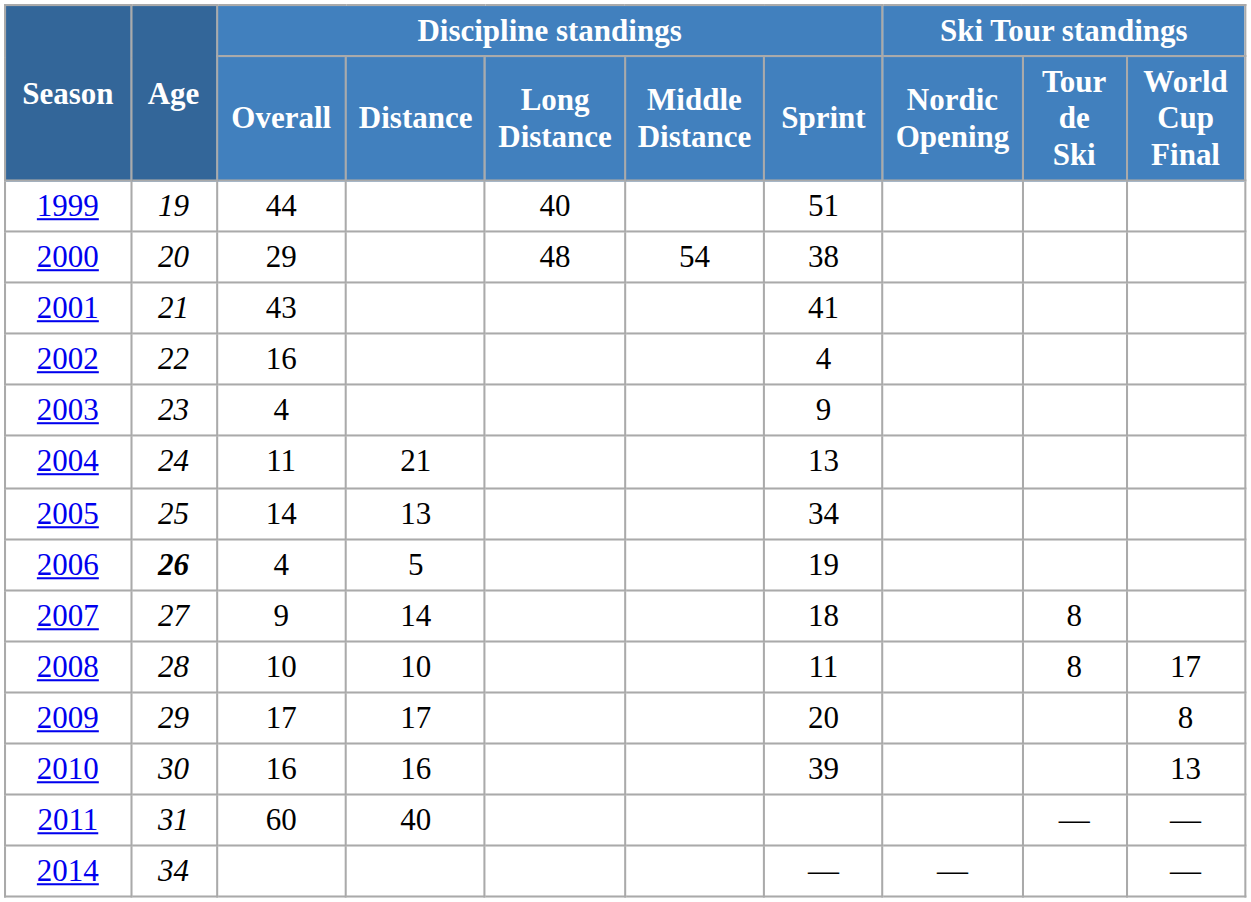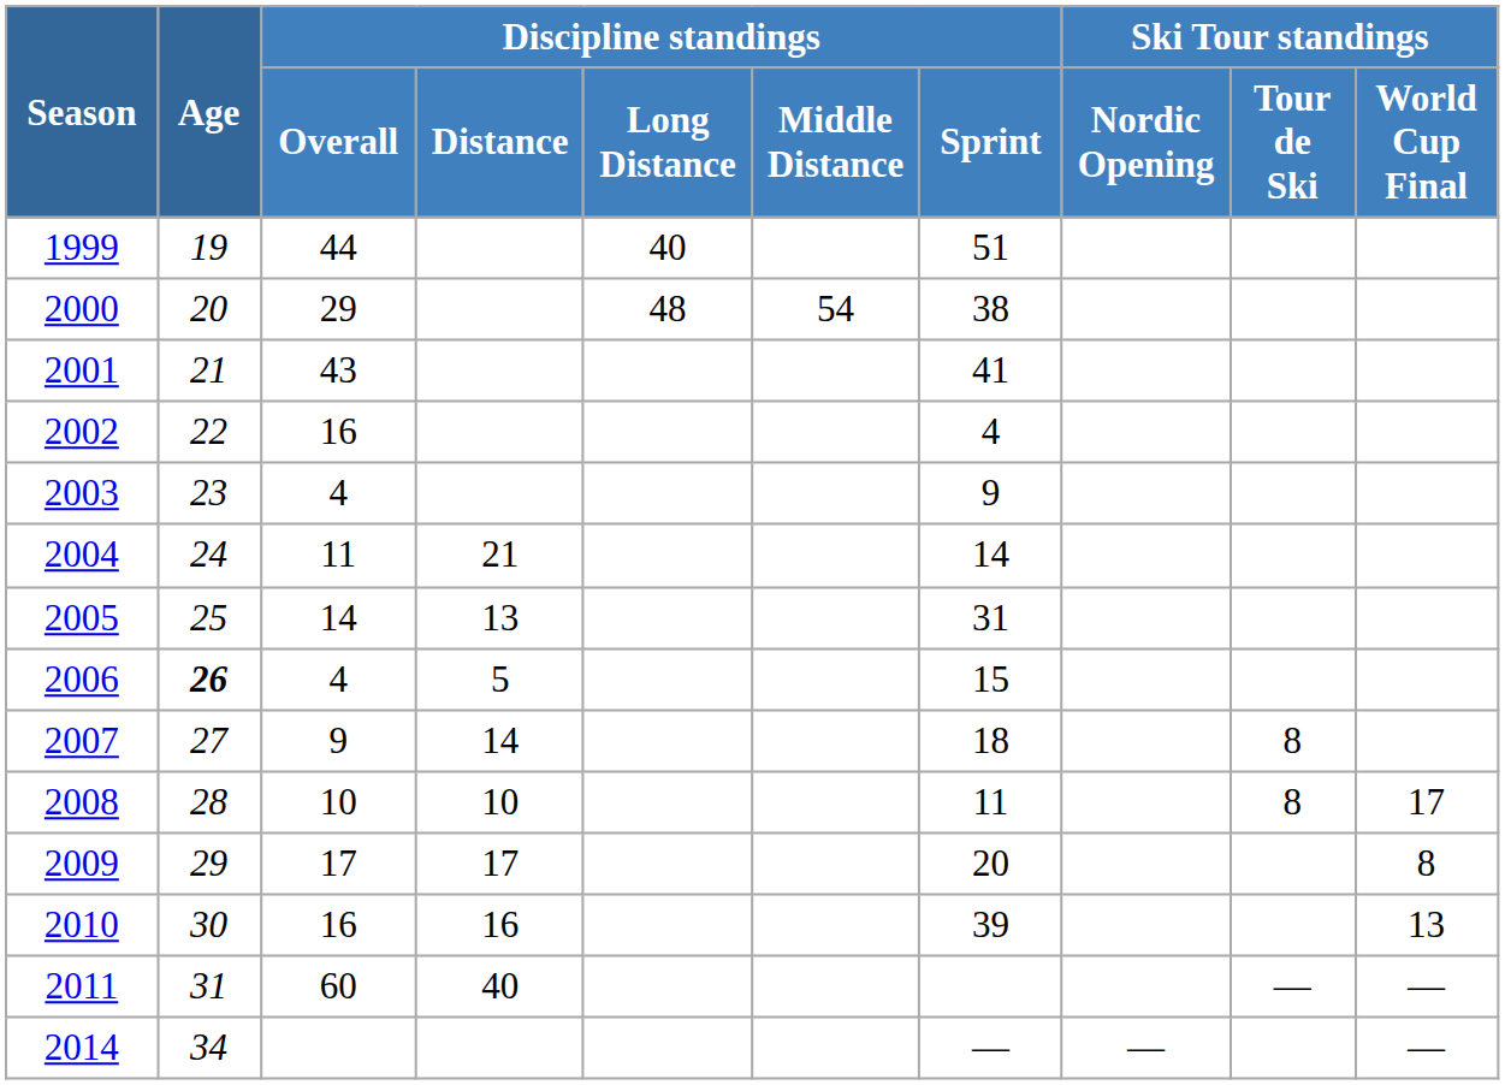 <table class="wikitable" style="font-size:95%; text-align:center; border:grey solid 1px; border-collapse:collapse; background:#ffffff;">
 <tr>
 <th style="background-color:#369; color:white; width:60px;" rowspan="2"> Season </th>
 <th style="background-color:#369; color:white; width:40px;" rowspan="2"> Age </th>
 <th style="background-color:#4180be; color:white;" colspan="5">Discipline standings</th>
 <th style="background-color:#4180be; color:white;" colspan="3">Ski Tour standings</th>
 </tr>
 <tr>
 <th style="background-color:#4180be; color:white; width:75px;">Overall</th>
 <th style="background-color:#4180be; color:white; width:75px;">Distance</th>
 <th style="background-color:#4180be; color:white; width:75px;">Long Distance</th>
 <th style="background-color:#4180be; color:white; width:75px;">Middle Distance</th>
 <th style="background-color:#4180be; color:white; width:75px;">Sprint</th>
 <th style="background-color:#4180be; color:white; width:75px;">Nordic<br>Opening</th>
 <th style="background-color:#4180be; color:white; width:75px;">Tour de<br>Ski</th>
 <th style="background-color:#4180be; color:white; width:75px;">World Cup<br>Final</th>
 </tr>
 <tr>
 <td><a href='#'>1999</a></td>
 <td><em>19</em></td>
 <td>44</td>
 <td></td>
 <td>40</td>
 <td></td>
 <td>51</td>
 <td></td>
 <td></td>
 <td></td>
 </tr>
 <tr>
 <td><a href='#'>2000</a></td>
 <td><em>20</em></td>
 <td>29</td>
 <td></td>
 <td>48</td>
 <td>54</td>
 <td>38</td>
 <td></td>
 <td></td>
 <td></td>
 </tr>
 <tr>
 <td><a href='#'>2001</a></td>
 <td><em>21</em></td>
 <td>43</td>
 <td></td>
 <td></td>
 <td></td>
 <td>41</td>
 <td></td>
 <td></td>
 <td></td>
 </tr>
 <tr>
 <td><a href='#'>2002</a></td>
 <td><em>22</em></td>
 <td>16</td>
 <td></td>
 <td></td>
 <td></td>
 <td>4</td>
 <td></td>
 <td></td>
 <td></td>
 </tr>
 <tr>
 <td><a href='#'>2003</a></td>
 <td><em>23</em></td>
 <td>4</td>
 <td></td>
 <td></td>
 <td></td>
 <td>9</td>
 <td></td>
 <td></td>
 <td></td>
 </tr>
 <tr>
 <td><a href='#'>2004</a></td>
 <td><em>24</em></td>
 <td>11</td>
 <td>21</td>
 <td></td>
 <td></td>
-<td>13</td>
+<td>14</td>
 <td></td>
 <td></td>
 <td></td>
 </tr>
 <tr>
 <td><a href='#'>2005</a></td>
 <td><em>25</em></td>
 <td>14</td>
 <td>13</td>
 <td></td>
 <td></td>
-<td>34</td>
+<td>31</td>
 <td></td>
 <td></td>
 <td></td>
 </tr>
 <tr>
 <td><a href='#'>2006</a></td>
 <td><strong><em>26</em></strong></td>
 <td>4</td>
 <td>5</td>
 <td></td>
 <td></td>
-<td>19</td>
+<td>15</td>
 <td></td>
 <td></td>
 <td></td>
 </tr>
 <tr>
 <td><a href='#'>2007</a></td>
 <td><em>27</em></td>
 <td>9</td>
 <td>14</td>
 <td></td>
 <td></td>
 <td>18</td>
 <td></td>
 <td>8</td>
 <td></td>
 </tr>
 <tr>
 <td><a href='#'>2008</a></td>
 <td><em>28</em></td>
 <td>10</td>
 <td>10</td>
 <td></td>
 <td></td>
 <td>11</td>
 <td></td>
 <td>8</td>
 <td>17</td>
 </tr>
 <tr>
 <td><a href='#'>2009</a></td>
 <td><em>29</em></td>
 <td>17</td>
 <td>17</td>
 <td></td>
 <td></td>
 <td>20</td>
 <td></td>
 <td></td>
 <td>8</td>
 </tr>
 <tr>
 <td><a href='#'>2010</a></td>
 <td><em>30</em></td>
 <td>16</td>
 <td>16</td>
 <td></td>
 <td></td>
 <td>39</td>
 <td></td>
 <td></td>
 <td>13</td>
 </tr>
 <tr>
 <td><a href='#'>2011</a></td>
 <td><em>31</em></td>
 <td>60</td>
 <td>40</td>
 <td></td>
 <td></td>
 <td></td>
 <td></td>
 <td>—</td>
 <td>—</td>
 </tr>
 <tr>
 <td><a href='#'>2014</a></td>
 <td><em>34</em></td>
 <td></td>
 <td></td>
 <td></td>
 <td></td>
 <td>—</td>
 <td>—</td>
 <td></td>
 <td>—</td>
 </tr>
 </table>
